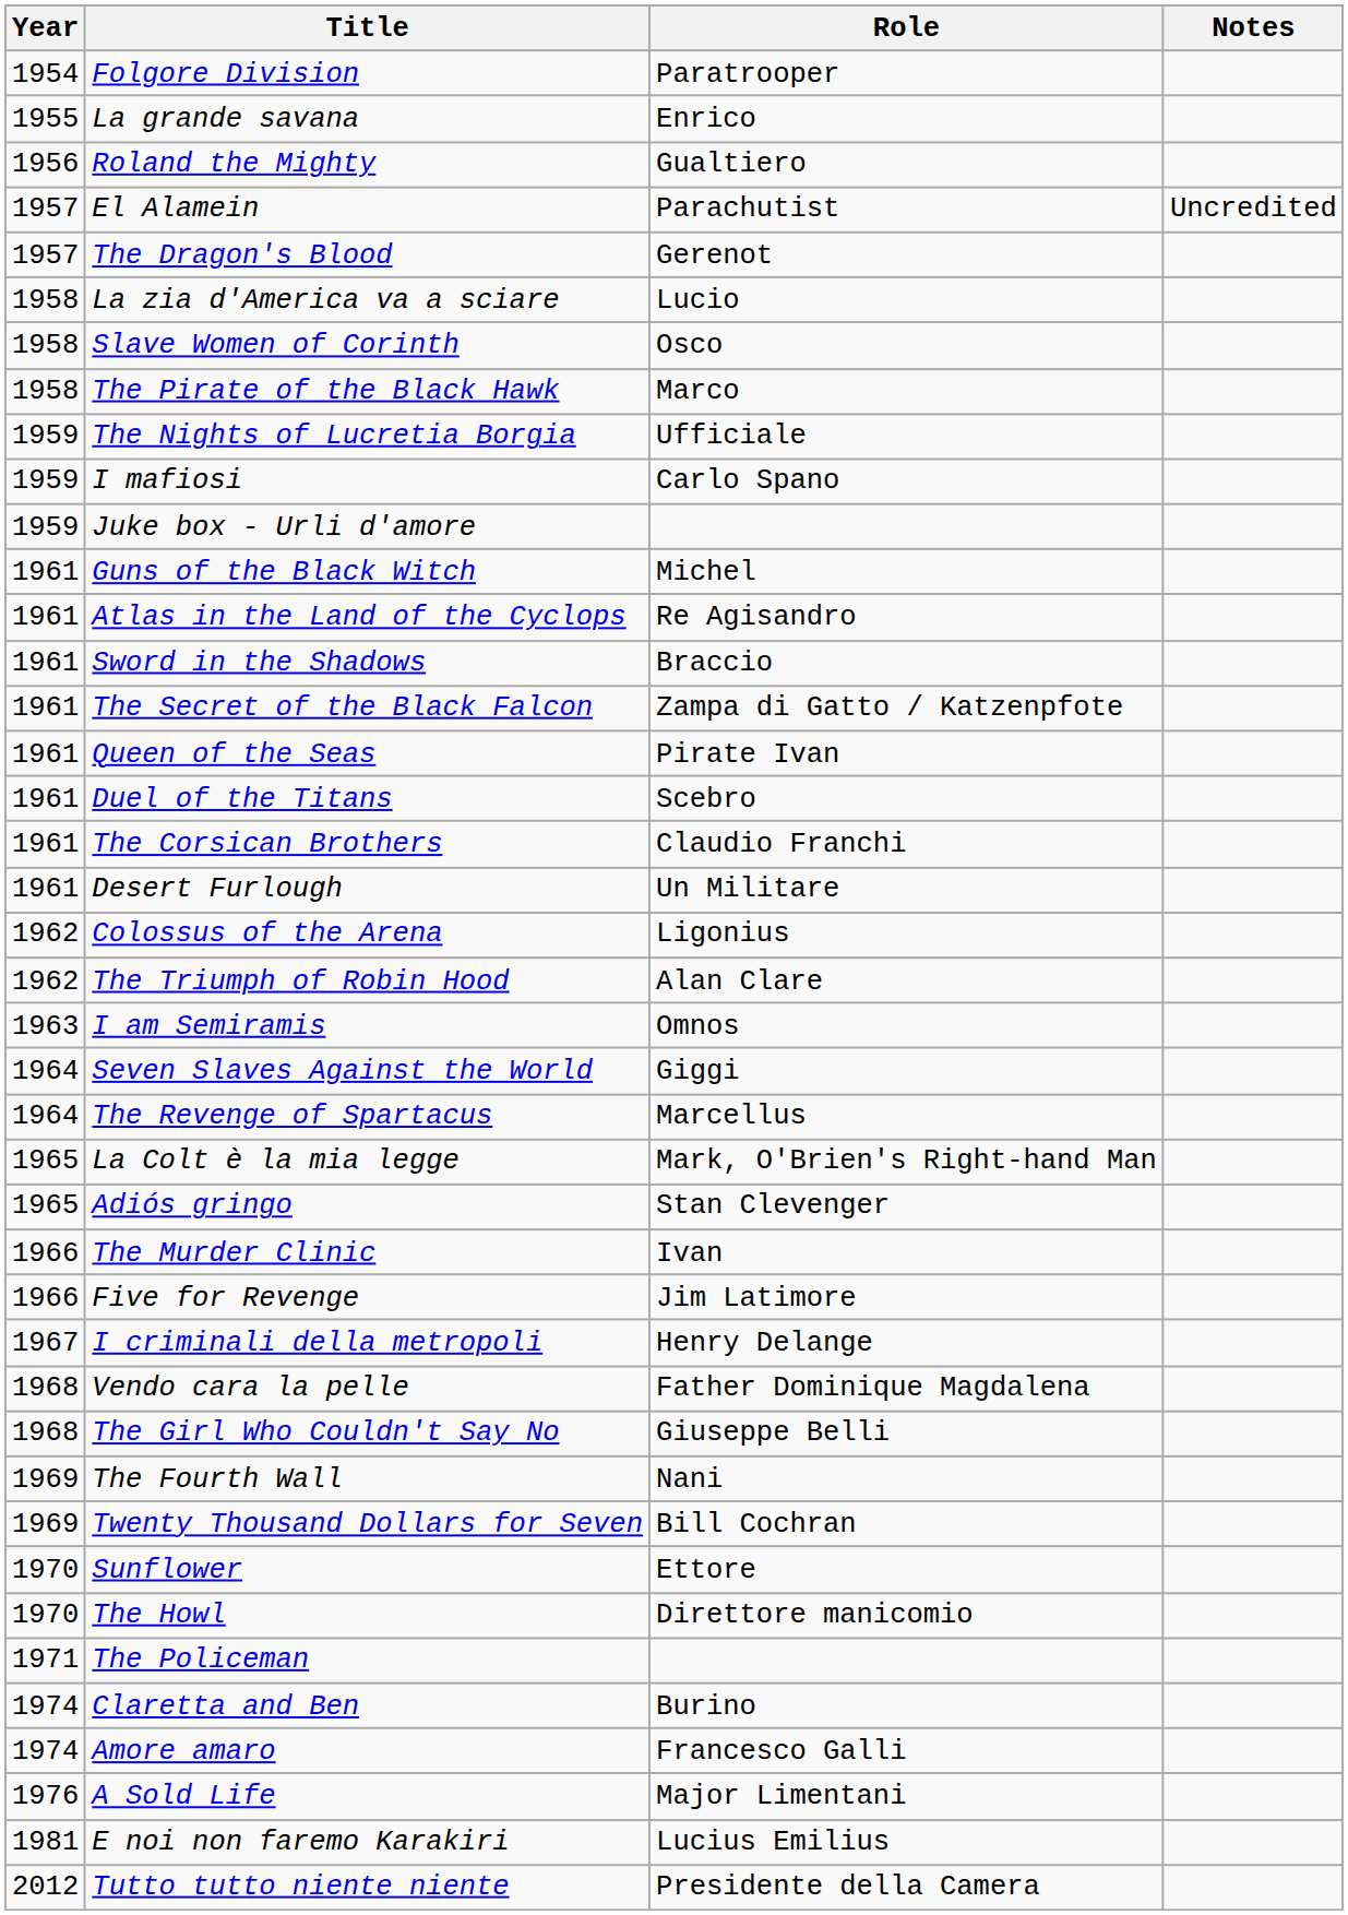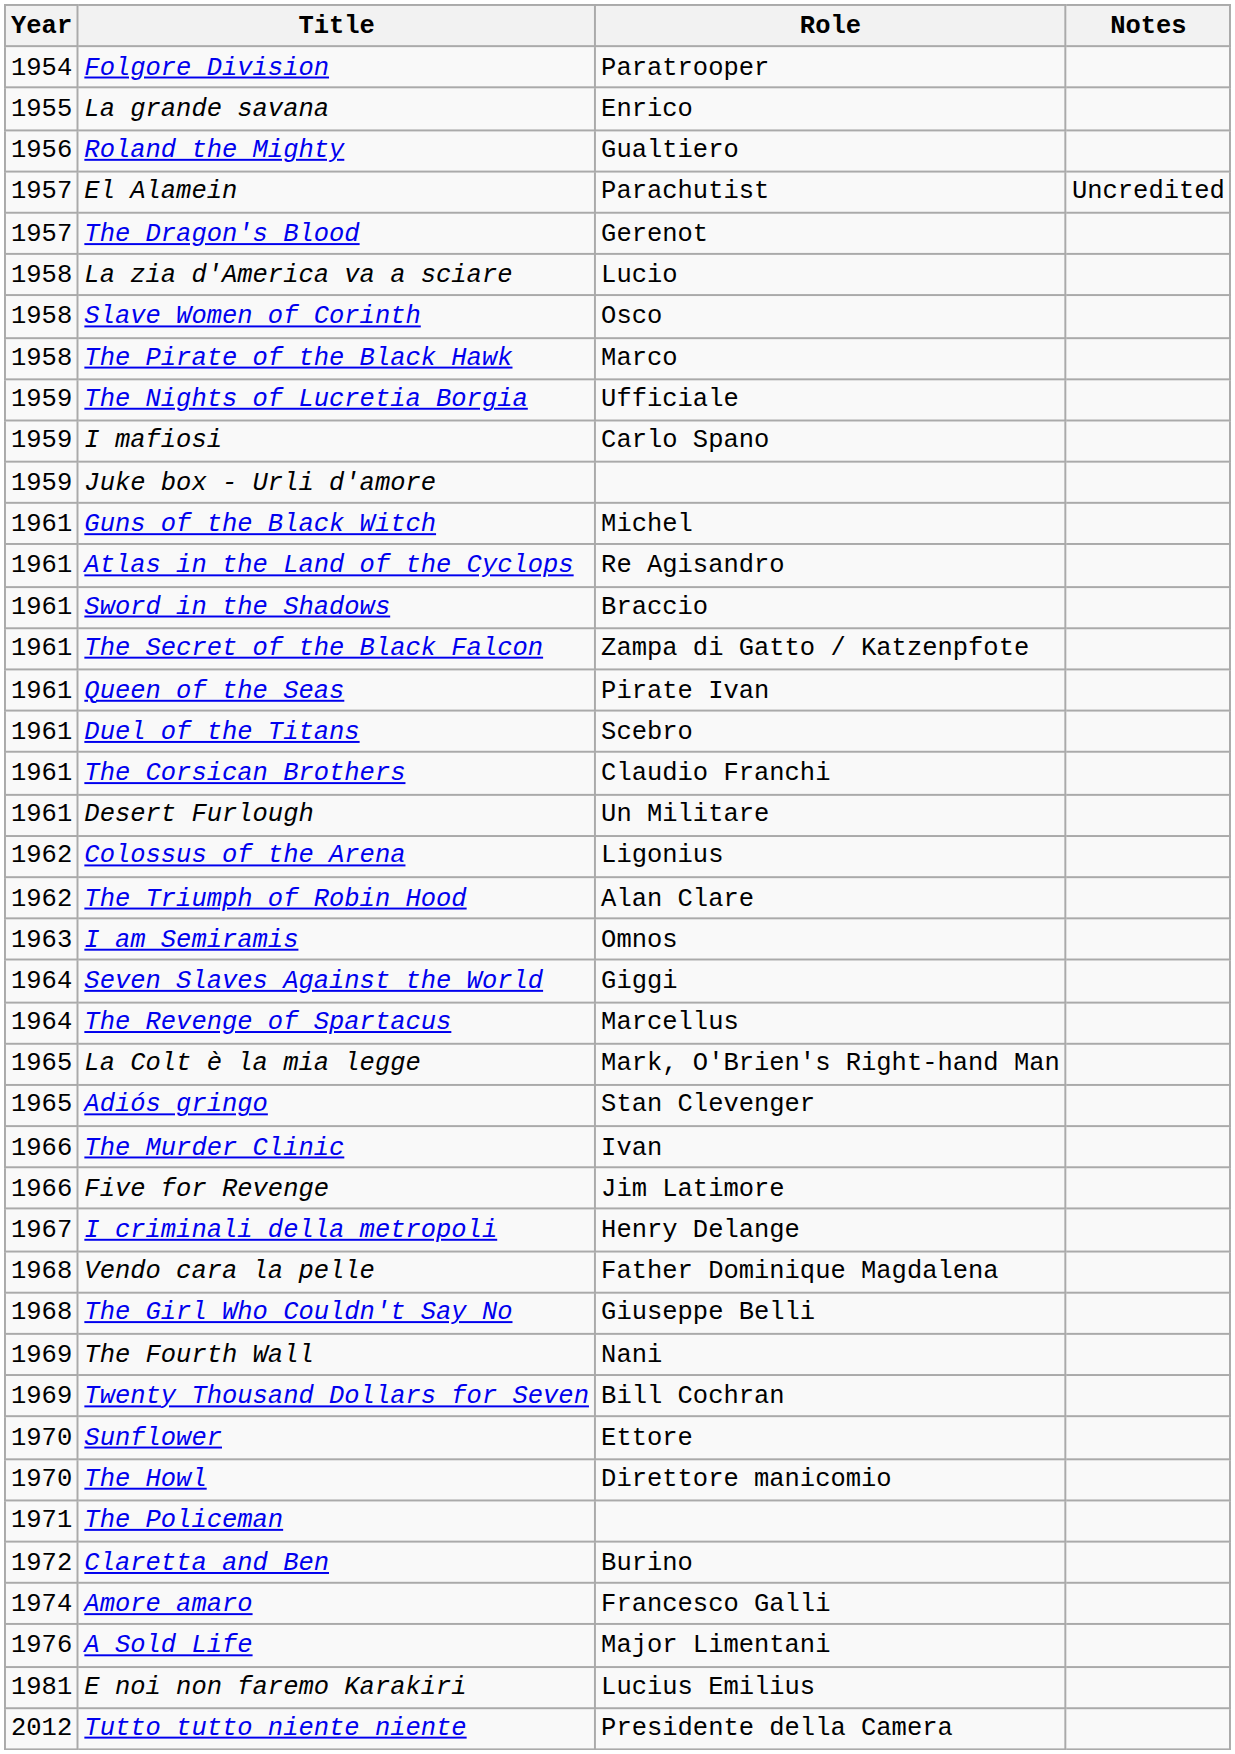 <table class="wikitable">
 <tr>
 <th>Year</th>
 <th>Title</th>
 <th>Role</th>
 <th>Notes</th>
 </tr>
 <tr>
 <td>1954</td>
 <td><em><a href='#'>Folgore Division</a></em></td>
 <td>Paratrooper</td>
 <td></td>
 </tr>
 <tr>
 <td>1955</td>
 <td><em>La grande savana</em></td>
 <td>Enrico</td>
 <td></td>
 </tr>
 <tr>
 <td>1956</td>
 <td><em><a href='#'>Roland the Mighty</a></em></td>
 <td>Gualtiero</td>
 <td></td>
 </tr>
 <tr>
 <td>1957</td>
 <td><em>El Alamein</em></td>
 <td>Parachutist</td>
 <td>Uncredited</td>
 </tr>
 <tr>
 <td>1957</td>
 <td><em><a href='#'>The Dragon's Blood</a></em></td>
 <td>Gerenot</td>
 <td></td>
 </tr>
 <tr>
 <td>1958</td>
 <td><em>La zia d'America va a sciare</em></td>
 <td>Lucio</td>
 <td></td>
 </tr>
 <tr>
 <td>1958</td>
 <td><em><a href='#'>Slave Women of Corinth</a></em></td>
 <td>Osco</td>
 <td></td>
 </tr>
 <tr>
 <td>1958</td>
 <td><em><a href='#'>The Pirate of the Black Hawk</a></em></td>
 <td>Marco</td>
 <td></td>
 </tr>
 <tr>
 <td>1959</td>
 <td><em><a href='#'>The Nights of Lucretia Borgia</a></em></td>
 <td>Ufficiale</td>
 <td></td>
 </tr>
 <tr>
 <td>1959</td>
 <td><em>I mafiosi</em></td>
 <td>Carlo Spano</td>
 <td></td>
 </tr>
 <tr>
 <td>1959</td>
 <td><em>Juke box - Urli d'amore</em></td>
 <td></td>
 <td></td>
 </tr>
 <tr>
 <td>1961</td>
 <td><em><a href='#'>Guns of the Black Witch</a></em></td>
 <td>Michel</td>
 <td></td>
 </tr>
 <tr>
 <td>1961</td>
 <td><em><a href='#'>Atlas in the Land of the Cyclops</a></em></td>
 <td>Re Agisandro</td>
 <td></td>
 </tr>
 <tr>
 <td>1961</td>
 <td><em><a href='#'>Sword in the Shadows</a></em></td>
 <td>Braccio</td>
 <td></td>
 </tr>
 <tr>
 <td>1961</td>
 <td><em><a href='#'>The Secret of the Black Falcon</a></em></td>
 <td>Zampa di Gatto / Katzenpfote</td>
 <td></td>
 </tr>
 <tr>
 <td>1961</td>
 <td><em><a href='#'>Queen of the Seas</a></em></td>
 <td>Pirate Ivan</td>
 <td></td>
 </tr>
 <tr>
 <td>1961</td>
 <td><em><a href='#'>Duel of the Titans</a></em></td>
 <td>Scebro</td>
 <td></td>
 </tr>
 <tr>
 <td>1961</td>
 <td><em><a href='#'>The Corsican Brothers</a></em></td>
 <td>Claudio Franchi</td>
 <td></td>
 </tr>
 <tr>
 <td>1961</td>
 <td><em>Desert Furlough</em></td>
 <td>Un Militare</td>
 <td></td>
 </tr>
 <tr>
 <td>1962</td>
 <td><em><a href='#'>Colossus of the Arena</a></em></td>
 <td>Ligonius</td>
 <td></td>
 </tr>
 <tr>
 <td>1962</td>
 <td><em><a href='#'>The Triumph of Robin Hood</a></em></td>
 <td>Alan Clare</td>
 <td></td>
 </tr>
 <tr>
 <td>1963</td>
 <td><em><a href='#'>I am Semiramis</a></em></td>
 <td>Omnos</td>
 <td></td>
 </tr>
 <tr>
 <td>1964</td>
 <td><em><a href='#'>Seven Slaves Against the World</a></em></td>
 <td>Giggi</td>
 <td></td>
 </tr>
 <tr>
 <td>1964</td>
 <td><em><a href='#'>The Revenge of Spartacus</a></em></td>
 <td>Marcellus</td>
 <td></td>
 </tr>
 <tr>
 <td>1965</td>
 <td><em>La Colt è la mia legge</em></td>
 <td>Mark, O'Brien's Right-hand Man</td>
 <td></td>
 </tr>
 <tr>
 <td>1965</td>
 <td><em><a href='#'>Adiós gringo</a></em></td>
 <td>Stan Clevenger</td>
 <td></td>
 </tr>
 <tr>
 <td>1966</td>
 <td><em><a href='#'>The Murder Clinic</a></em></td>
 <td>Ivan</td>
 <td></td>
 </tr>
 <tr>
 <td>1966</td>
 <td><em>Five for Revenge</em></td>
 <td>Jim Latimore</td>
 <td></td>
 </tr>
 <tr>
 <td>1967</td>
 <td><em><a href='#'>I criminali della metropoli</a></em></td>
 <td>Henry Delange</td>
 <td></td>
 </tr>
 <tr>
 <td>1968</td>
 <td><em> Vendo cara la pelle</em></td>
 <td>Father Dominique Magdalena</td>
 <td></td>
 </tr>
 <tr>
 <td>1968</td>
 <td><em><a href='#'>The Girl Who Couldn't Say No</a></em></td>
 <td>Giuseppe Belli</td>
 <td></td>
 </tr>
 <tr>
 <td>1969</td>
 <td><em>The Fourth Wall</em></td>
 <td>Nani</td>
 <td></td>
 </tr>
 <tr>
 <td>1969</td>
 <td><em><a href='#'>Twenty Thousand Dollars for Seven</a></em></td>
 <td>Bill Cochran</td>
 <td></td>
 </tr>
 <tr>
 <td>1970</td>
 <td><em><a href='#'>Sunflower</a></em></td>
 <td>Ettore</td>
 <td></td>
 </tr>
 <tr>
 <td>1970</td>
 <td><em><a href='#'>The Howl</a></em></td>
 <td>Direttore manicomio</td>
 <td></td>
 </tr>
 <tr>
 <td>1971</td>
 <td><em><a href='#'>The Policeman</a></em></td>
 <td></td>
 <td></td>
 </tr>
 <tr>
-<td>1974</td>
+<td>1972</td>
 <td><em><a href='#'>Claretta and Ben</a></em></td>
 <td>Burino</td>
 <td></td>
 </tr>
 <tr>
 <td>1974</td>
 <td><em><a href='#'>Amore amaro</a></em></td>
 <td>Francesco Galli</td>
 <td></td>
 </tr>
 <tr>
 <td>1976</td>
 <td><em><a href='#'>A Sold Life</a></em></td>
 <td>Major Limentani</td>
 <td></td>
 </tr>
 <tr>
 <td>1981</td>
 <td><em>E noi non faremo Karakiri</em></td>
 <td>Lucius Emilius</td>
 <td></td>
 </tr>
 <tr>
 <td>2012</td>
 <td><em><a href='#'>Tutto tutto niente niente</a></em></td>
 <td>Presidente della Camera</td>
 <td></td>
 </tr>
 </table>
